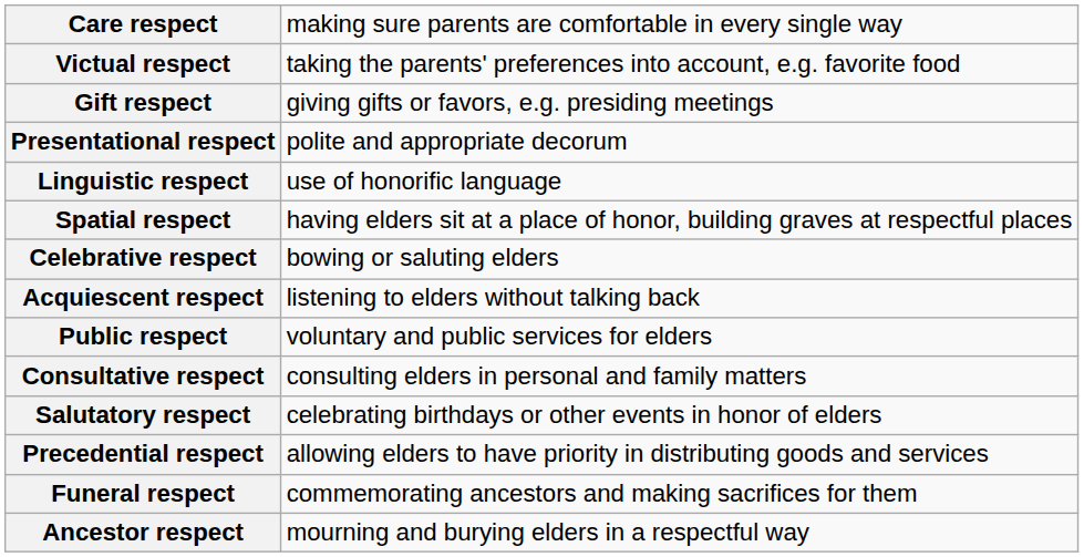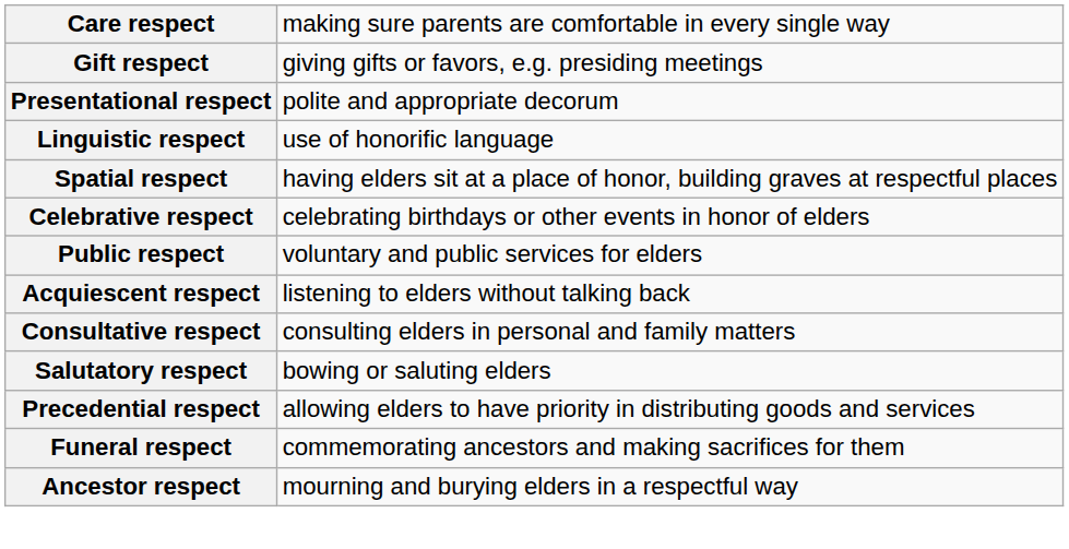 <table class="wikitable plainrowheaders">
 <tr>
 <th scope=row>Care respect</th>
 <td>making sure parents are comfortable in every single way</td>
-</tr>
-<tr>
-<th scope=row>Victual respect</th>
-<td>taking the parents' preferences into account, e.g. favorite food</td>
 </tr>
 <tr>
 <th scope=row>Gift respect</th>
 <td>giving gifts or favors, e.g. presiding meetings</td>
 </tr>
 <tr>
 <th scope=row>Presentational respect</th>
 <td>polite and appropriate decorum</td>
 </tr>
 <tr>
 <th scope=row>Linguistic respect</th>
 <td>use of honorific language</td>
 </tr>
 <tr>
 <th scope=row>Spatial respect</th>
 <td>having elders sit at a place of honor, building graves at respectful places</td>
 </tr>
 <tr>
 <th scope=row>Celebrative respect</th>
-<td>bowing or saluting elders</td>
+<td>celebrating birthdays or other events in honor of elders</td>
+</tr>
+<tr>
+<th scope=row>Public respect</th>
+<td>voluntary and public services for elders</td>
 </tr>
 <tr>
 <th scope=row>Acquiescent respect</th>
 <td>listening to elders without talking back</td>
-</tr>
-<tr>
-<th scope=row>Public respect</th>
-<td>voluntary and public services for elders</td>
 </tr>
 <tr>
 <th scope=row>Consultative respect</th>
 <td>consulting elders in personal and family matters</td>
 </tr>
 <tr>
 <th scope=row>Salutatory respect</th>
-<td>celebrating birthdays or other events in honor of elders</td>
+<td>bowing or saluting elders</td>
 </tr>
 <tr>
 <th scope=row>Precedential respect</th>
 <td>allowing elders to have priority in distributing goods and services</td>
 </tr>
 <tr>
 <th scope=row>Funeral respect</th>
 <td>commemorating ancestors and making sacrifices for them</td>
 </tr>
 <tr>
 <th scope=row>Ancestor respect</th>
 <td>mourning and burying elders in a respectful way</td>
 </tr>
 </table>
